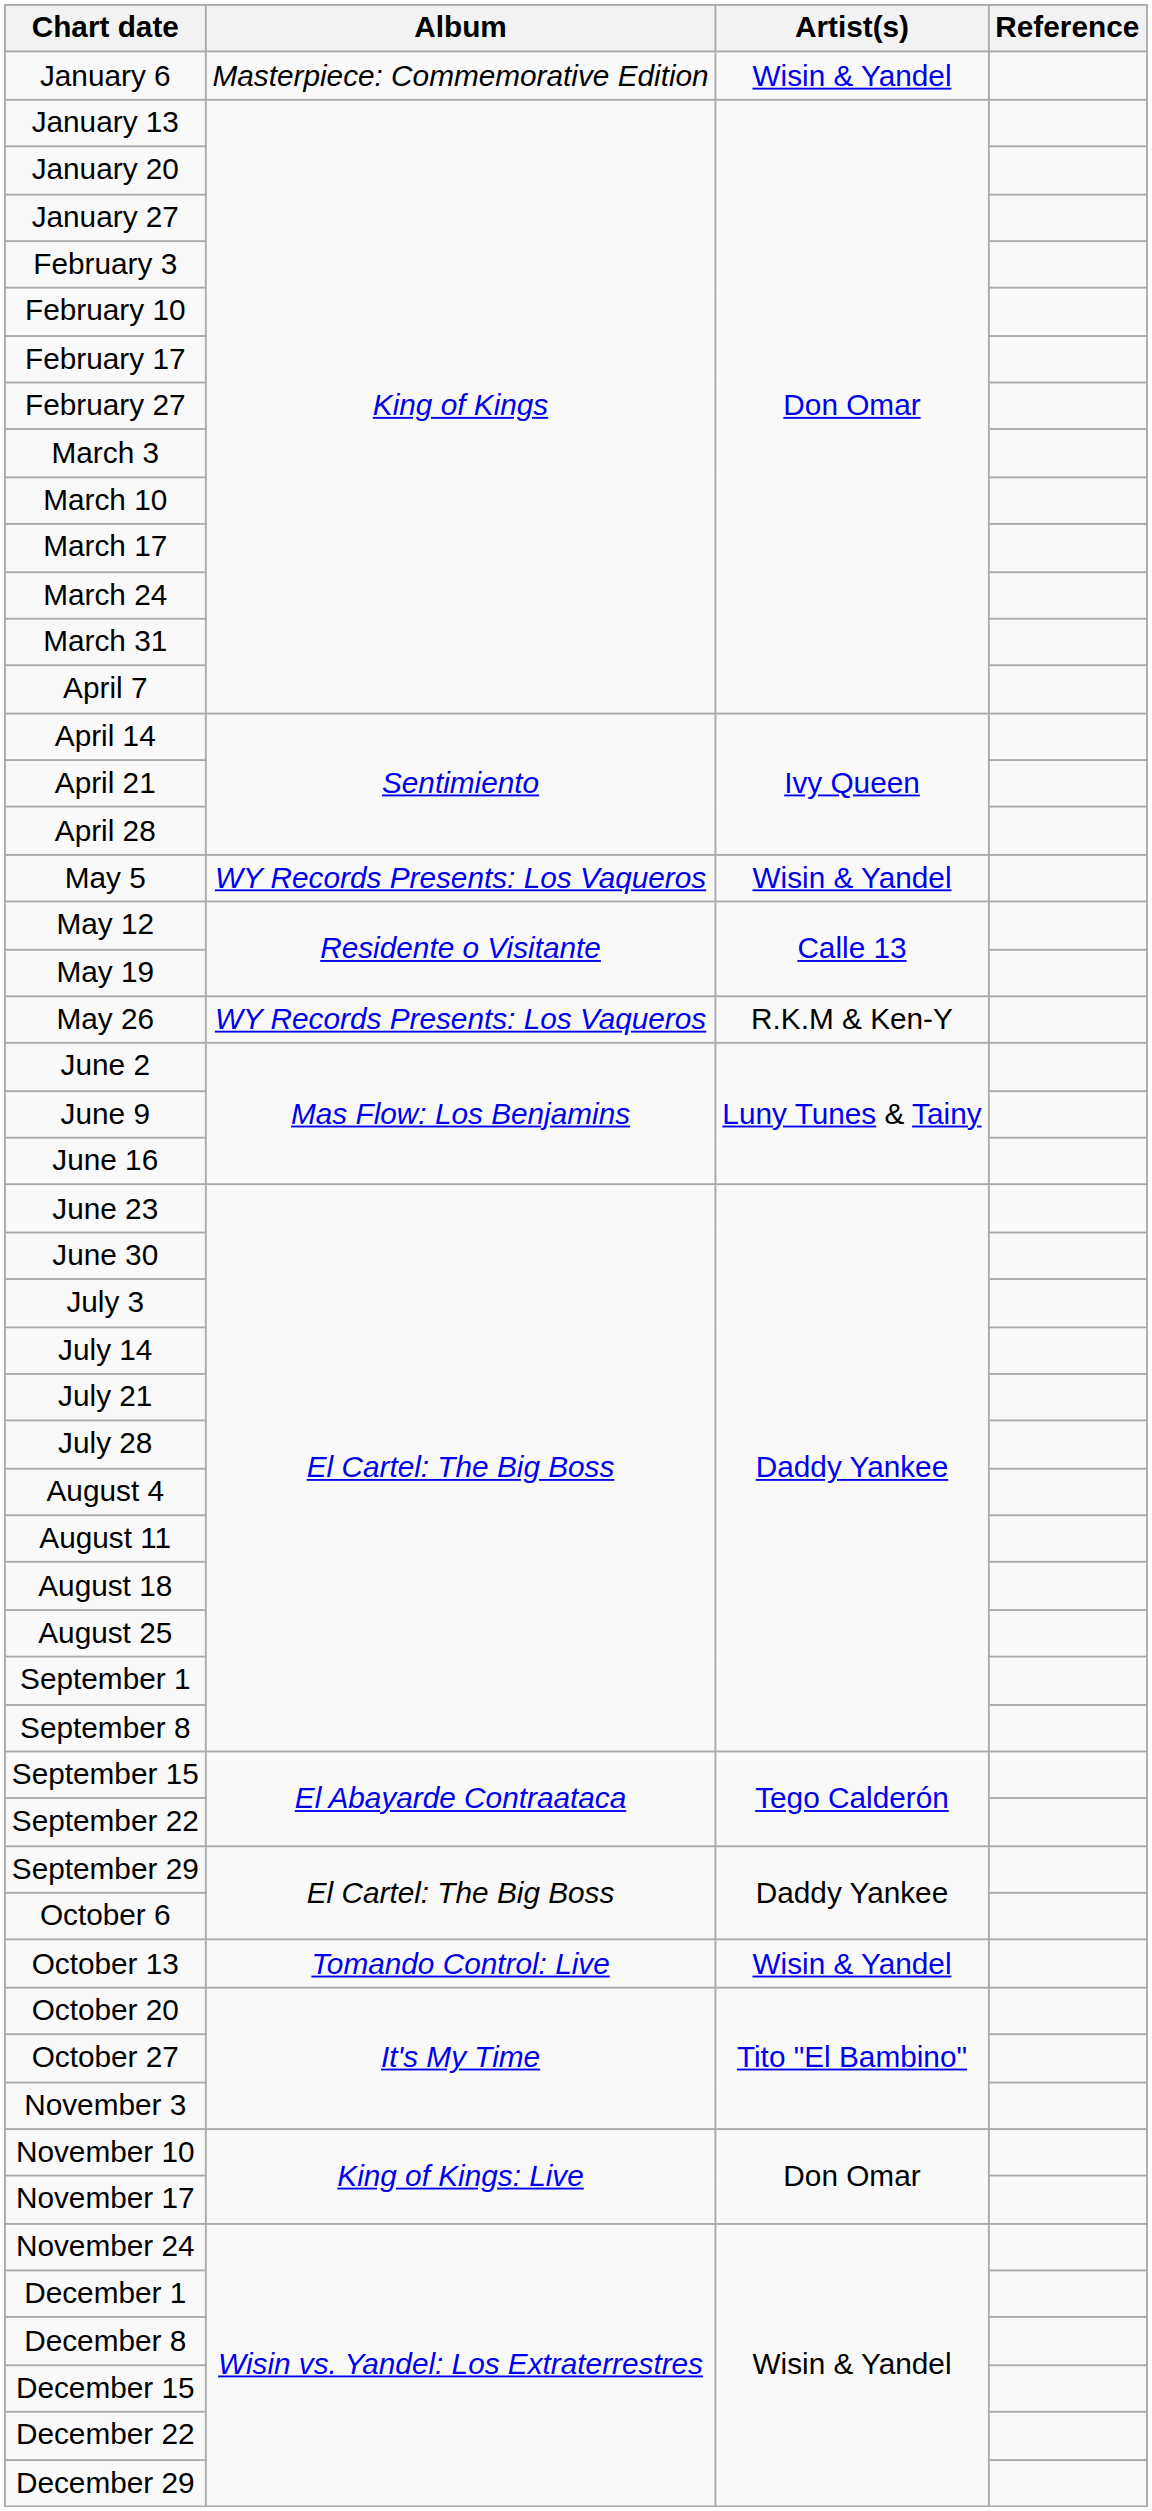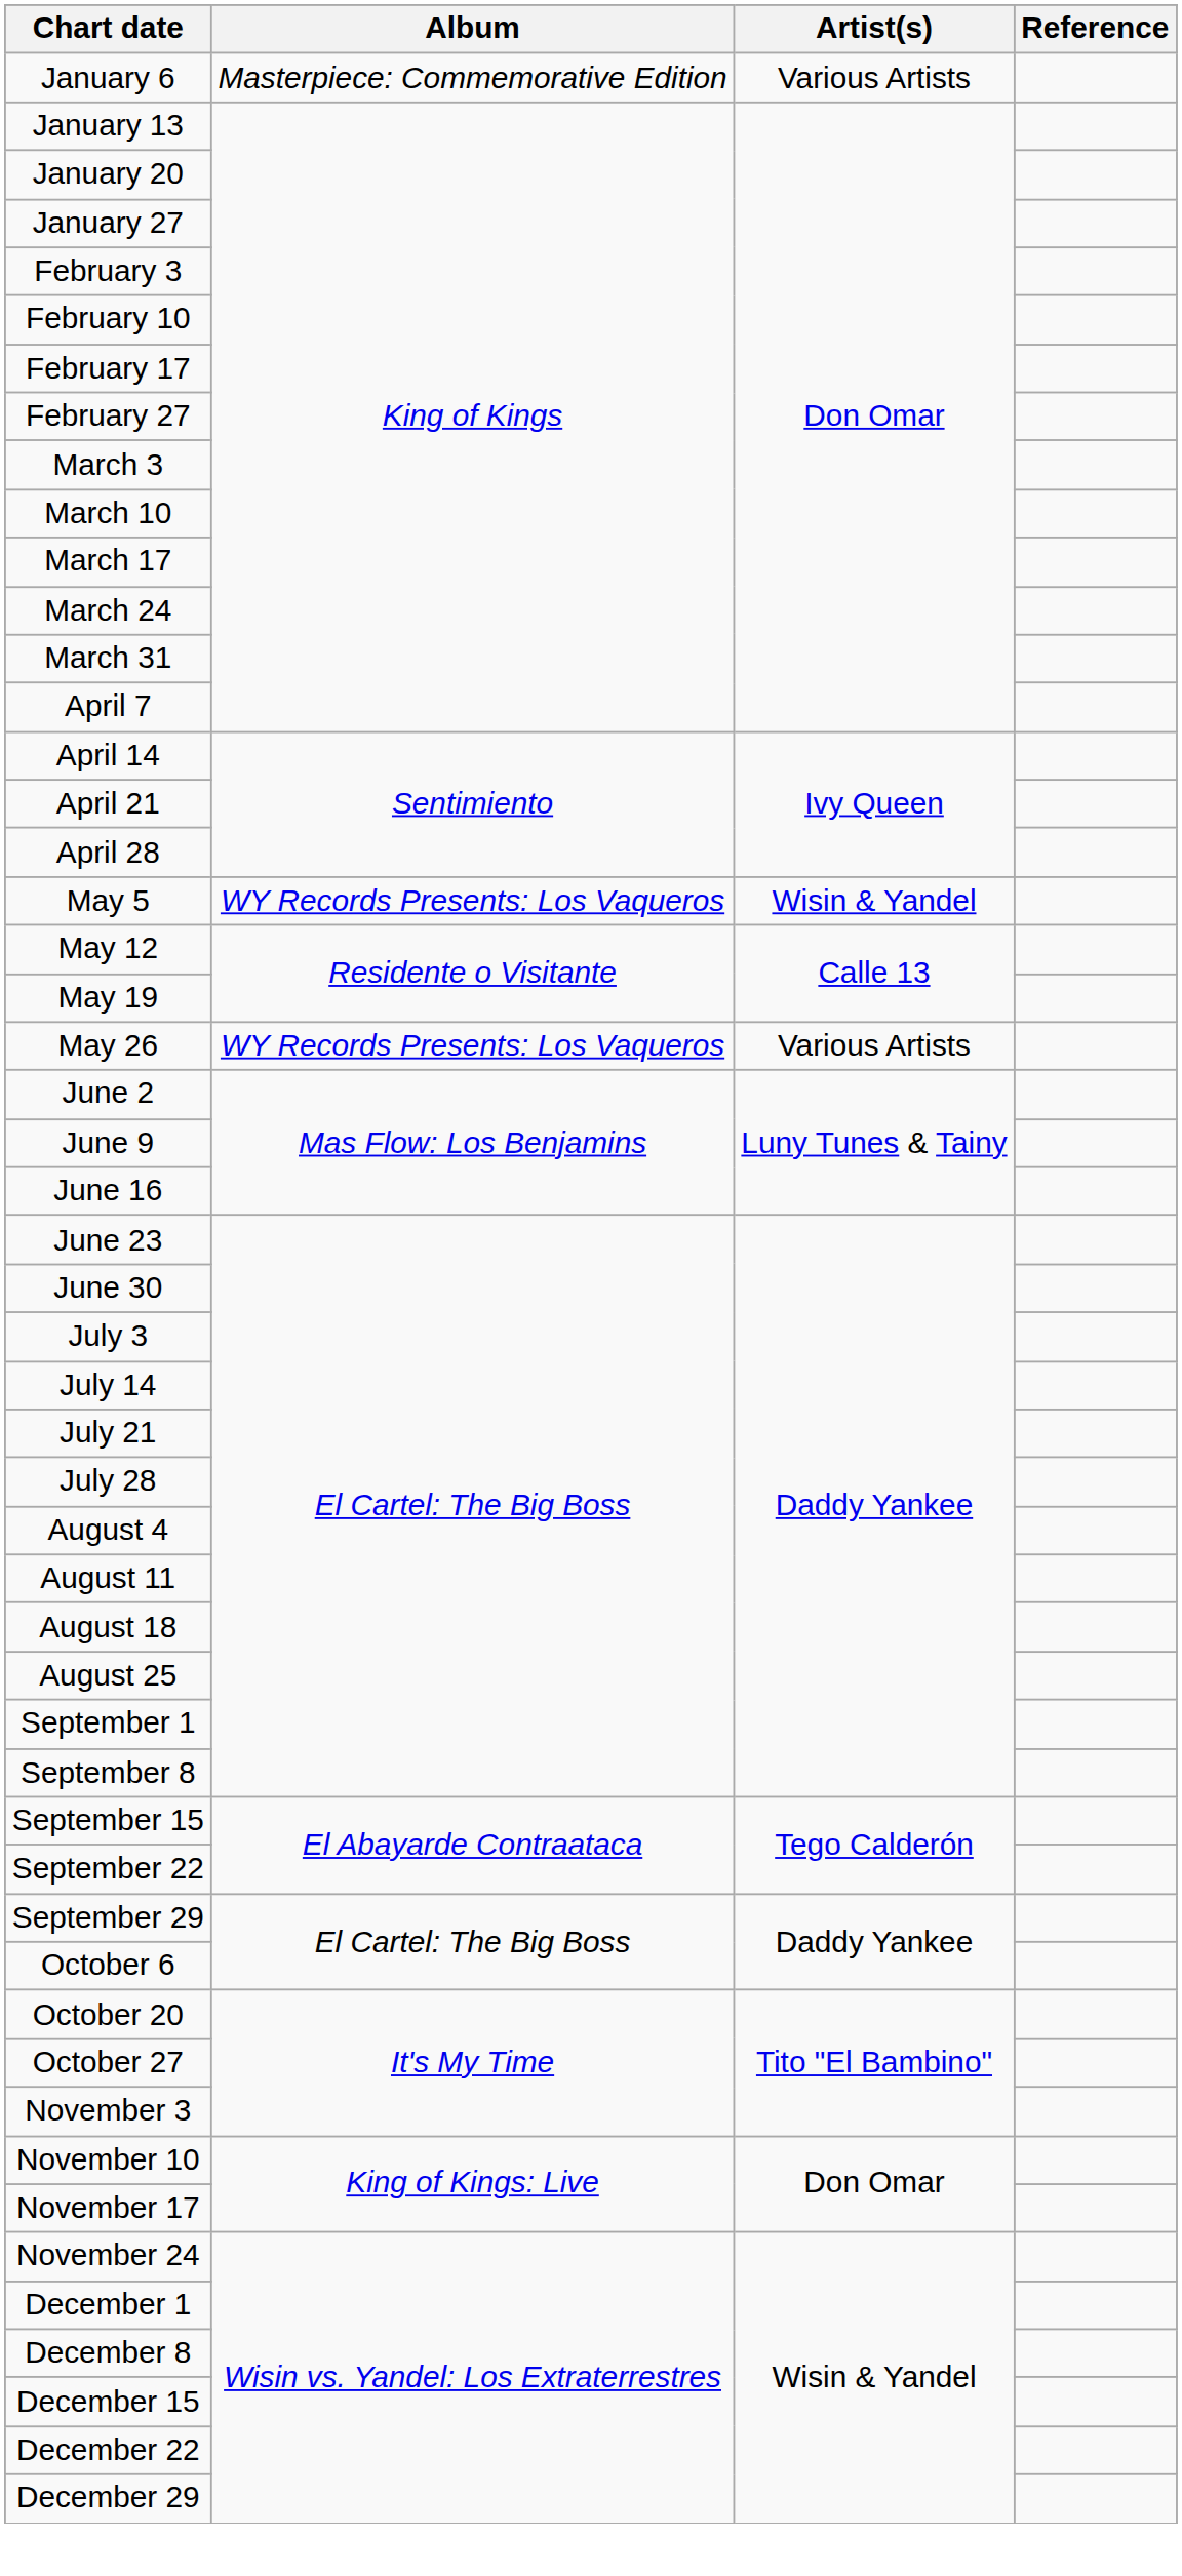 <table class="wikitable" border="1" style="text-align: center">
 <tr>
 <th>Chart date</th>
 <th>Album</th>
 <th>Artist(s)</th>
 <th class="unsortable">Reference</th>
 </tr>
 <tr>
 <td>January 6</td>
 <td rowspan="1"><em>Masterpiece: Commemorative Edition</em></td>
-<td rowspan="1"><a href='#'>Wisin & Yandel</a></td>
+<td>Various Artists</td>
 <td></td>
 </tr>
 <tr>
 <td>January 13</td>
 <td rowspan="13"><em><a href='#'>King of Kings</a></em></td>
 <td rowspan="13"><a href='#'>Don Omar</a></td>
 <td></td>
 </tr>
 <tr>
 <td>January 20</td>
 <td></td>
 </tr>
 <tr>
 <td>January 27</td>
 <td></td>
 </tr>
 <tr>
 <td>February 3</td>
 <td></td>
 </tr>
 <tr>
 <td>February 10</td>
 <td></td>
 </tr>
 <tr>
 <td>February 17</td>
 <td></td>
 </tr>
 <tr>
 <td>February 27</td>
 <td></td>
 </tr>
 <tr>
 <td>March 3</td>
 <td></td>
 </tr>
 <tr>
 <td>March 10</td>
 <td></td>
 </tr>
 <tr>
 <td>March 17</td>
 <td></td>
 </tr>
 <tr>
 <td>March 24</td>
 <td></td>
 </tr>
 <tr>
 <td>March 31</td>
 <td></td>
 </tr>
 <tr>
 <td>April 7</td>
 <td></td>
 </tr>
 <tr>
 <td>April 14</td>
 <td rowspan="3"><em><a href='#'>Sentimiento</a></em></td>
 <td rowspan="3"><a href='#'>Ivy Queen</a></td>
 <td></td>
 </tr>
 <tr>
 <td>April 21</td>
 <td></td>
 </tr>
 <tr>
 <td>April 28</td>
 <td></td>
 </tr>
 <tr>
 <td>May 5</td>
 <td rowspan="1"><em><a href='#'>WY Records Presents: Los Vaqueros</a></em></td>
 <td rowspan="1"><a href='#'>Wisin & Yandel</a></td>
 <td></td>
 </tr>
 <tr>
 <td>May 12</td>
 <td rowspan="2"><em><a href='#'>Residente o Visitante</a></em></td>
 <td rowspan="2"><a href='#'>Calle 13</a></td>
 <td></td>
 </tr>
 <tr>
 <td>May 19</td>
 <td></td>
 </tr>
 <tr>
 <td>May 26</td>
 <td rowspan="1"><em><a href='#'>WY Records Presents: Los Vaqueros</a></em></td>
-<td rowspan="1">R.K.M & Ken-Y</td>
+<td>Various Artists</td>
 <td></td>
 </tr>
 <tr>
 <td>June 2</td>
 <td rowspan="3"><em><a href='#'>Mas Flow: Los Benjamins</a></em></td>
 <td rowspan="3"><a href='#'>Luny Tunes</a> & <a href='#'>Tainy</a></td>
 <td></td>
 </tr>
 <tr>
 <td>June 9</td>
 <td></td>
 </tr>
 <tr>
 <td>June 16</td>
 <td></td>
 </tr>
 <tr>
 <td>June 23</td>
 <td rowspan="12"><em><a href='#'>El Cartel: The Big Boss</a></em></td>
 <td rowspan="12"><a href='#'>Daddy Yankee</a></td>
 <td></td>
 </tr>
 <tr>
 <td>June 30</td>
 <td></td>
 </tr>
 <tr>
 <td>July 3</td>
 <td></td>
 </tr>
 <tr>
 <td>July 14</td>
 <td></td>
 </tr>
 <tr>
 <td>July 21</td>
 <td></td>
 </tr>
 <tr>
 <td>July 28</td>
 <td></td>
 </tr>
 <tr>
 <td>August 4</td>
 <td></td>
 </tr>
 <tr>
 <td>August 11</td>
 <td></td>
 </tr>
 <tr>
 <td>August 18</td>
 <td></td>
 </tr>
 <tr>
 <td>August 25</td>
 <td></td>
 </tr>
 <tr>
 <td>September 1</td>
 <td></td>
 </tr>
 <tr>
 <td>September 8</td>
 <td></td>
 </tr>
 <tr>
 <td>September 15</td>
 <td rowspan="2"><em><a href='#'>El Abayarde Contraataca</a></em></td>
 <td rowspan="2"><a href='#'>Tego Calderón</a></td>
 <td></td>
 </tr>
 <tr>
 <td>September 22</td>
 <td></td>
 </tr>
 <tr>
 <td>September 29</td>
 <td rowspan="2"><em>El Cartel: The Big Boss</em></td>
 <td rowspan="2">Daddy Yankee</td>
 <td></td>
 </tr>
 <tr>
 <td>October 6</td>
 <td></td>
 </tr>
 <tr>
-<td>October 13</td>
-<td rowspan="1"><em><a href='#'>Tomando Control: Live</a></em></td>
-<td rowspan="1"><a href='#'>Wisin & Yandel</a></td>
-<td></td>
-</tr>
-<tr>
 <td>October 20</td>
 <td rowspan="3"><em><a href='#'>It's My Time</a></em></td>
 <td rowspan="3"><a href='#'>Tito "El Bambino"</a></td>
 <td></td>
 </tr>
 <tr>
 <td>October 27</td>
 <td></td>
 </tr>
 <tr>
 <td>November 3</td>
 <td></td>
 </tr>
 <tr>
 <td>November 10</td>
 <td rowspan="2"><em><a href='#'>King of Kings: Live</a></em></td>
 <td rowspan="2">Don Omar</td>
 <td></td>
 </tr>
 <tr>
 <td>November 17</td>
 <td></td>
 </tr>
 <tr>
 <td>November 24</td>
 <td rowspan="6"><em><a href='#'>Wisin vs. Yandel: Los Extraterrestres</a></em></td>
 <td rowspan="6">Wisin & Yandel</td>
 <td></td>
 </tr>
 <tr>
 <td>December 1</td>
 <td></td>
 </tr>
 <tr>
 <td>December 8</td>
 <td></td>
 </tr>
 <tr>
 <td>December 15</td>
 <td></td>
 </tr>
 <tr>
 <td>December 22</td>
 <td></td>
 </tr>
 <tr>
 <td>December 29</td>
 <td></td>
 </tr>
 <tr>
 </tr>
 </table>
